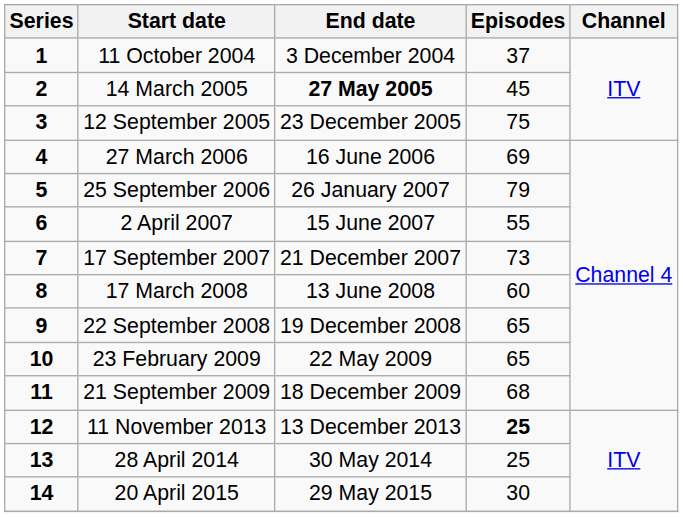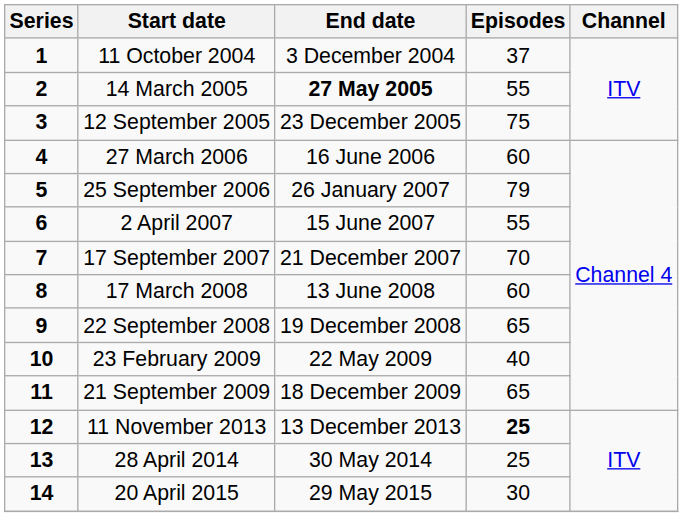 <table class="wikitable" style="text-align:center;">
 <tr>
 <th>Series</th>
 <th>Start date</th>
 <th>End date</th>
 <th>Episodes</th>
 <th>Channel</th>
 </tr>
 <tr>
 <td><strong>1</strong></td>
 <td>11 October 2004</td>
 <td>3 December 2004</td>
 <td>37</td>
 <td rowspan="3"><a href='#'>ITV</a></td>
 </tr>
 <tr>
 <td><strong>2</strong></td>
 <td>14 March 2005</td>
 <td><strong>27 May 2005</strong></td>
-<td>45</td>
+<td>55</td>
 </tr>
 <tr>
 <td><strong>3</strong></td>
 <td>12 September 2005</td>
 <td>23 December 2005</td>
 <td>75</td>
 </tr>
 <tr>
 <td><strong>4</strong></td>
 <td>27 March 2006</td>
 <td>16 June 2006</td>
-<td>69</td>
+<td>60</td>
 <td rowspan="8"><a href='#'>Channel 4</a></td>
 </tr>
 <tr>
 <td><strong>5</strong></td>
 <td>25 September 2006</td>
 <td>26 January 2007</td>
 <td>79</td>
 </tr>
 <tr>
 <td><strong>6</strong></td>
 <td>2 April 2007</td>
 <td>15 June 2007</td>
 <td>55</td>
 </tr>
 <tr>
 <td><strong>7</strong></td>
 <td>17 September 2007</td>
 <td>21 December 2007</td>
-<td>73</td>
+<td>70</td>
 </tr>
 <tr>
 <td><strong>8</strong></td>
 <td>17 March 2008</td>
 <td>13 June 2008</td>
 <td>60</td>
 </tr>
 <tr>
 <td><strong>9</strong></td>
 <td>22 September 2008</td>
 <td>19 December 2008</td>
 <td>65</td>
 </tr>
 <tr>
 <td><strong>10</strong></td>
 <td>23 February 2009</td>
 <td>22 May 2009</td>
-<td>65</td>
+<td>40</td>
 </tr>
 <tr>
 <td><strong>11</strong></td>
 <td>21 September 2009</td>
 <td>18 December 2009</td>
-<td>68</td>
+<td>65</td>
 </tr>
 <tr>
 <td><strong>12</strong></td>
 <td>11 November 2013</td>
 <td>13 December 2013</td>
 <td><strong>25</strong></td>
 <td rowspan="3"><a href='#'>ITV</a></td>
 </tr>
 <tr>
 <td><strong>13</strong></td>
 <td>28 April 2014</td>
 <td>30 May 2014</td>
 <td>25</td>
 </tr>
 <tr>
 <td><strong>14</strong></td>
 <td>20 April 2015</td>
 <td>29 May 2015</td>
 <td>30</td>
 </tr>
 <tr>
 </tr>
 </table>
